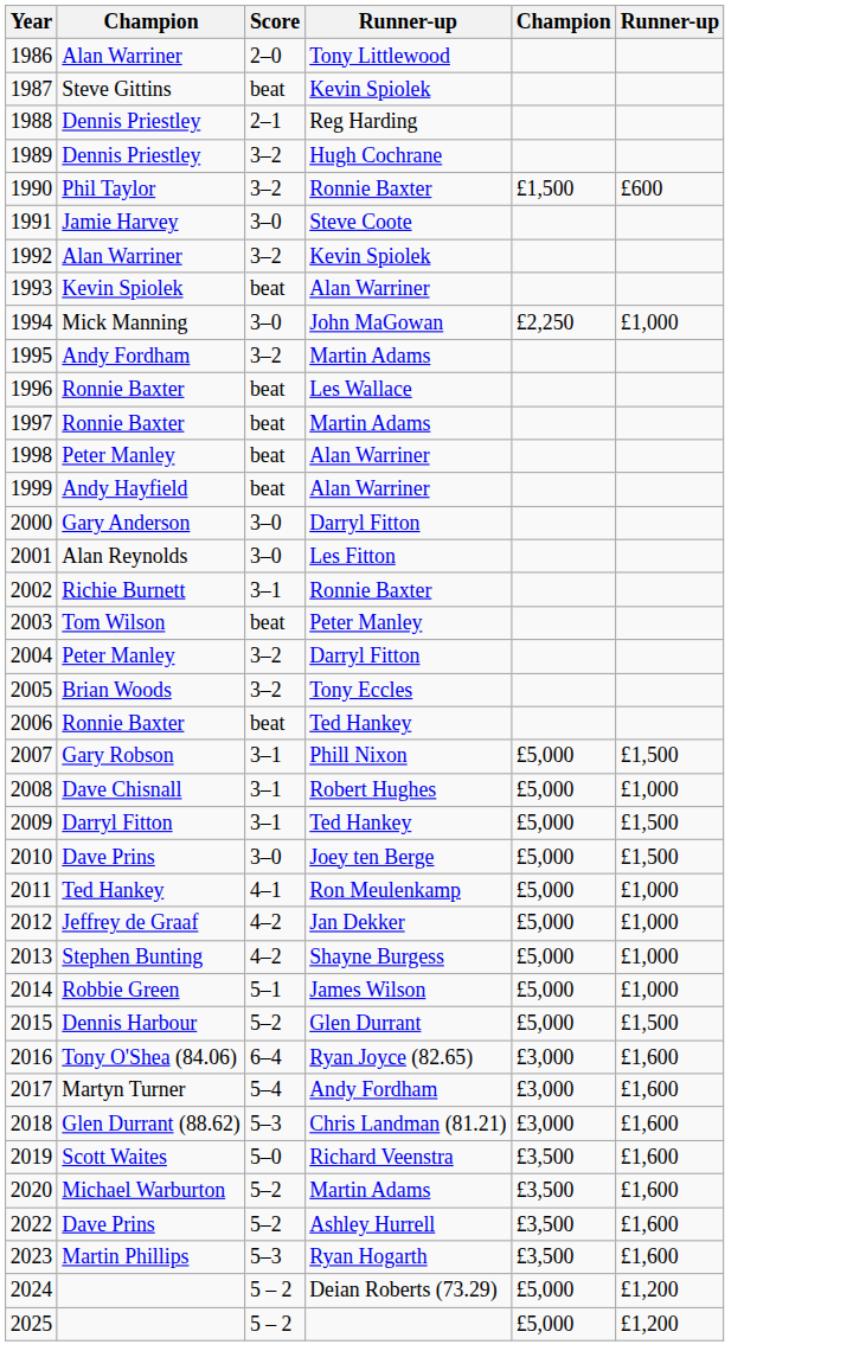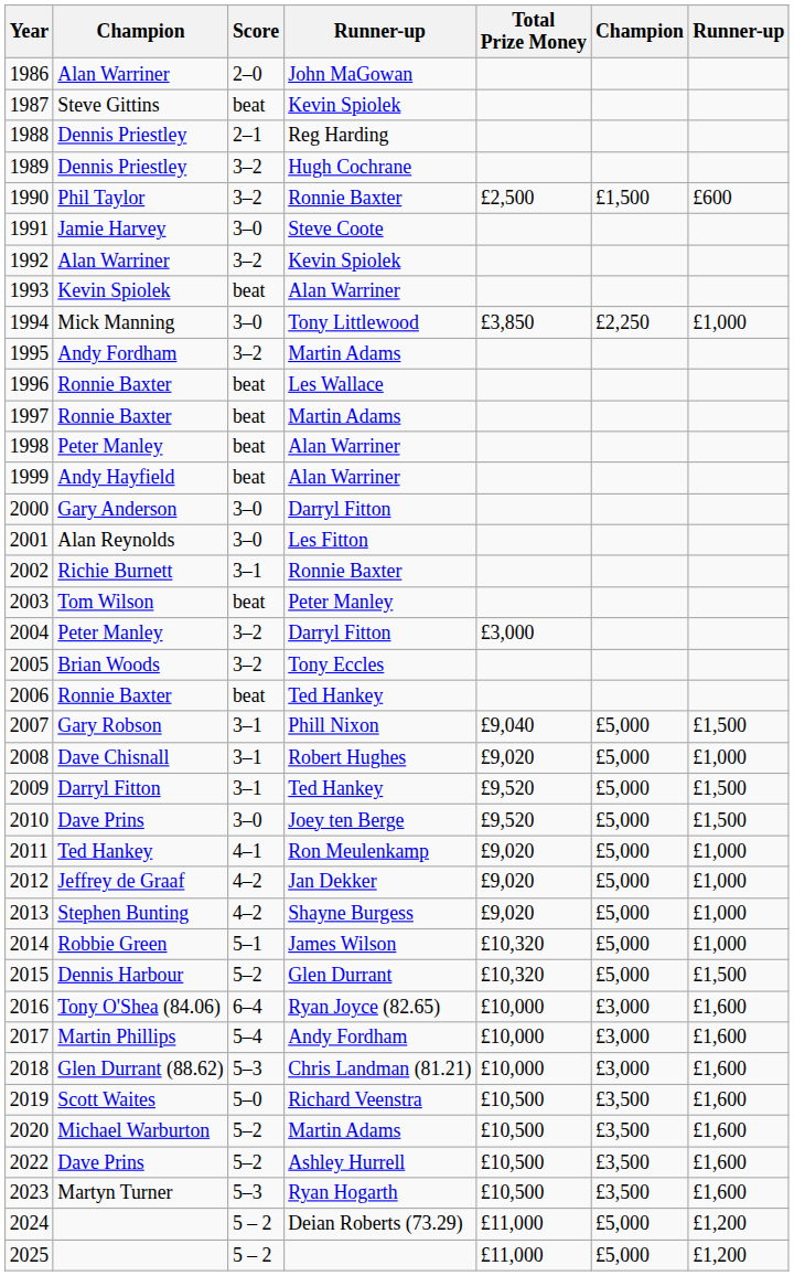 <table class="wikitable">
 <tr>
 <th>Year</th>
 <th>Champion</th>
 <th>Score</th>
 <th>Runner-up</th>
+<th>Total<br>Prize Money</th>
 <th>Champion</th>
 <th>Runner-up</th>
 </tr>
 <tr>
 <td>1986</td>
 <td> <a href='#'>Alan Warriner</a></td>
 <td>2–0</td>
-<td> <a href='#'>Tony Littlewood</a></td>
+<td> <a href='#'>John MaGowan</a></td>
+<td></td>
 <td></td>
 <td></td>
 </tr>
 <tr>
 <td>1987</td>
 <td> Steve Gittins</td>
 <td>beat</td>
 <td> <a href='#'>Kevin Spiolek</a></td>
 <td></td>
 <td></td>
+<td></td>
 </tr>
 <tr>
 <td>1988</td>
 <td> <a href='#'>Dennis Priestley</a></td>
 <td>2–1</td>
 <td> Reg Harding</td>
+<td></td>
 <td></td>
 <td></td>
 </tr>
 <tr>
 <td>1989</td>
 <td> <a href='#'>Dennis Priestley</a></td>
 <td>3–2</td>
 <td> <a href='#'>Hugh Cochrane</a></td>
 <td></td>
 <td></td>
+<td></td>
 </tr>
 <tr>
 <td>1990</td>
 <td> <a href='#'>Phil Taylor</a></td>
 <td>3–2</td>
 <td> <a href='#'>Ronnie Baxter</a></td>
+<td>£2,500</td>
 <td>£1,500</td>
 <td>£600</td>
 </tr>
 <tr>
 <td>1991</td>
 <td> <a href='#'>Jamie Harvey</a></td>
 <td>3–0</td>
 <td> <a href='#'>Steve Coote</a></td>
 <td></td>
 <td></td>
+<td></td>
 </tr>
 <tr>
 <td>1992</td>
 <td> <a href='#'>Alan Warriner</a></td>
 <td>3–2</td>
 <td> <a href='#'>Kevin Spiolek</a></td>
+<td></td>
 <td></td>
 <td></td>
 </tr>
 <tr>
 <td>1993</td>
 <td> <a href='#'>Kevin Spiolek</a></td>
 <td>beat</td>
 <td> <a href='#'>Alan Warriner</a></td>
 <td></td>
 <td></td>
+<td></td>
 </tr>
 <tr>
 <td>1994</td>
 <td> Mick Manning</td>
 <td>3–0</td>
-<td> <a href='#'>John MaGowan</a></td>
+<td> <a href='#'>Tony Littlewood</a></td>
+<td>£3,850</td>
 <td>£2,250</td>
 <td>£1,000</td>
 </tr>
 <tr>
 <td>1995</td>
 <td> <a href='#'>Andy Fordham</a></td>
 <td>3–2</td>
 <td> <a href='#'>Martin Adams</a></td>
 <td></td>
 <td></td>
+<td></td>
 </tr>
 <tr>
 <td>1996</td>
 <td> <a href='#'>Ronnie Baxter</a></td>
 <td>beat</td>
 <td> <a href='#'>Les Wallace</a></td>
+<td></td>
 <td></td>
 <td></td>
 </tr>
 <tr>
 <td>1997</td>
 <td> <a href='#'>Ronnie Baxter</a></td>
 <td>beat</td>
 <td> <a href='#'>Martin Adams</a></td>
 <td></td>
 <td></td>
+<td></td>
 </tr>
 <tr>
 <td>1998</td>
 <td> <a href='#'>Peter Manley</a></td>
 <td>beat</td>
 <td> <a href='#'>Alan Warriner</a></td>
+<td></td>
 <td></td>
 <td></td>
 </tr>
 <tr>
 <td>1999</td>
 <td> <a href='#'>Andy Hayfield</a></td>
 <td>beat</td>
 <td> <a href='#'>Alan Warriner</a></td>
 <td></td>
 <td></td>
+<td></td>
 </tr>
 <tr>
 <td>2000</td>
 <td> <a href='#'>Gary Anderson</a></td>
 <td>3–0</td>
 <td> <a href='#'>Darryl Fitton</a></td>
+<td></td>
 <td></td>
 <td></td>
 </tr>
 <tr>
 <td>2001</td>
 <td> Alan Reynolds</td>
 <td>3–0</td>
 <td> <a href='#'>Les Fitton</a></td>
 <td></td>
 <td></td>
+<td></td>
 </tr>
 <tr>
 <td>2002</td>
 <td> <a href='#'>Richie Burnett</a></td>
 <td>3–1</td>
 <td> <a href='#'>Ronnie Baxter</a></td>
+<td></td>
 <td></td>
 <td></td>
 </tr>
 <tr>
 <td>2003</td>
 <td> <a href='#'>Tom Wilson</a></td>
 <td>beat</td>
 <td> <a href='#'>Peter Manley</a></td>
 <td></td>
 <td></td>
+<td></td>
 </tr>
 <tr>
 <td>2004</td>
 <td> <a href='#'>Peter Manley</a></td>
 <td>3–2</td>
 <td> <a href='#'>Darryl Fitton</a></td>
+<td>£3,000</td>
 <td></td>
 <td></td>
 </tr>
 <tr>
 <td>2005</td>
 <td> <a href='#'>Brian Woods</a></td>
 <td>3–2</td>
 <td> <a href='#'>Tony Eccles</a></td>
 <td></td>
 <td></td>
+<td></td>
 </tr>
 <tr>
 <td>2006</td>
 <td> <a href='#'>Ronnie Baxter</a></td>
 <td>beat</td>
 <td> <a href='#'>Ted Hankey</a></td>
 <td></td>
 <td></td>
+<td></td>
 </tr>
 <tr>
 <td>2007</td>
 <td> <a href='#'>Gary Robson</a></td>
 <td>3–1</td>
 <td> <a href='#'>Phill Nixon</a></td>
+<td>£9,040</td>
 <td>£5,000</td>
 <td>£1,500</td>
 </tr>
 <tr>
 <td>2008</td>
 <td> <a href='#'>Dave Chisnall</a></td>
 <td>3–1</td>
 <td> <a href='#'>Robert Hughes</a></td>
+<td>£9,020</td>
 <td>£5,000</td>
 <td>£1,000</td>
 </tr>
 <tr>
 <td>2009</td>
 <td> <a href='#'>Darryl Fitton</a></td>
 <td>3–1</td>
 <td> <a href='#'>Ted Hankey</a></td>
+<td>£9,520</td>
 <td>£5,000</td>
 <td>£1,500</td>
 </tr>
 <tr>
 <td>2010</td>
 <td> <a href='#'>Dave Prins</a></td>
 <td>3–0</td>
 <td> <a href='#'>Joey ten Berge</a></td>
+<td>£9,520</td>
 <td>£5,000</td>
 <td>£1,500</td>
 </tr>
 <tr>
 <td>2011</td>
 <td> <a href='#'>Ted Hankey</a></td>
 <td>4–1</td>
 <td> <a href='#'>Ron Meulenkamp</a></td>
+<td>£9,020</td>
 <td>£5,000</td>
 <td>£1,000</td>
 </tr>
 <tr>
 <td>2012</td>
 <td> <a href='#'>Jeffrey de Graaf</a></td>
 <td>4–2</td>
 <td> <a href='#'>Jan Dekker</a></td>
+<td>£9,020</td>
 <td>£5,000</td>
 <td>£1,000</td>
 </tr>
 <tr>
 <td>2013</td>
 <td> <a href='#'>Stephen Bunting</a></td>
 <td>4–2</td>
 <td> <a href='#'>Shayne Burgess</a></td>
+<td>£9,020</td>
 <td>£5,000</td>
 <td>£1,000</td>
 </tr>
 <tr>
 <td>2014</td>
 <td> <a href='#'>Robbie Green</a></td>
 <td>5–1</td>
 <td> <a href='#'>James Wilson</a></td>
+<td>£10,320</td>
 <td>£5,000</td>
 <td>£1,000</td>
 </tr>
 <tr>
 <td>2015</td>
 <td> <a href='#'>Dennis Harbour</a></td>
 <td>5–2</td>
 <td> <a href='#'>Glen Durrant</a></td>
+<td>£10,320</td>
 <td>£5,000</td>
 <td>£1,500</td>
 </tr>
 <tr>
 <td>2016</td>
 <td> <a href='#'>Tony O'Shea</a> (84.06)</td>
 <td>6–4</td>
 <td> <a href='#'>Ryan Joyce</a> (82.65)</td>
+<td>£10,000</td>
 <td>£3,000</td>
 <td>£1,600</td>
 </tr>
 <tr>
 <td>2017</td>
-<td> Martyn Turner</td>
+<td> <a href='#'>Martin Phillips</a></td>
 <td>5–4</td>
 <td> <a href='#'>Andy Fordham</a></td>
+<td>£10,000</td>
 <td>£3,000</td>
 <td>£1,600</td>
 </tr>
 <tr>
 <td>2018</td>
 <td> <a href='#'>Glen Durrant</a> (88.62)</td>
 <td>5–3</td>
 <td> <a href='#'>Chris Landman</a> (81.21)</td>
+<td>£10,000</td>
 <td>£3,000</td>
 <td>£1,600</td>
 </tr>
 <tr>
 <td>2019</td>
 <td> <a href='#'>Scott Waites</a></td>
 <td>5–0</td>
 <td> <a href='#'>Richard Veenstra</a></td>
+<td>£10,500</td>
 <td>£3,500</td>
 <td>£1,600</td>
 </tr>
 <tr>
 <td>2020</td>
 <td> <a href='#'>Michael Warburton</a></td>
 <td>5–2</td>
 <td> <a href='#'>Martin Adams</a></td>
+<td>£10,500</td>
 <td>£3,500</td>
 <td>£1,600</td>
 </tr>
 <tr>
 <td>2022</td>
 <td> <a href='#'>Dave Prins</a></td>
 <td>5–2</td>
 <td> <a href='#'>Ashley Hurrell</a></td>
+<td>£10,500</td>
 <td>£3,500</td>
 <td>£1,600</td>
 </tr>
 <tr>
 <td>2023</td>
-<td> <a href='#'>Martin Phillips</a></td>
+<td> Martyn Turner</td>
 <td>5–3</td>
 <td> <a href='#'>Ryan Hogarth</a></td>
+<td>£10,500</td>
 <td>£3,500</td>
 <td>£1,600</td>
 </tr>
 <tr>
 <td>2024</td>
 <td></td>
 <td>5 – 2</td>
 <td> Deian Roberts (73.29)</td>
+<td>£11,000</td>
 <td>£5,000</td>
 <td>£1,200</td>
 </tr>
 <tr>
 <td>2025</td>
 <td></td>
 <td>5 – 2</td>
 <td></td>
+<td>£11,000</td>
 <td>£5,000</td>
 <td>£1,200</td>
 </tr>
 </table>
